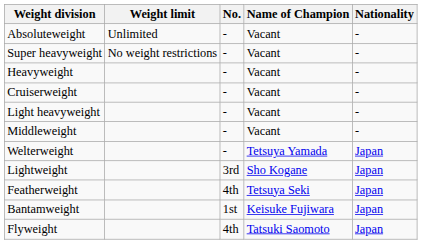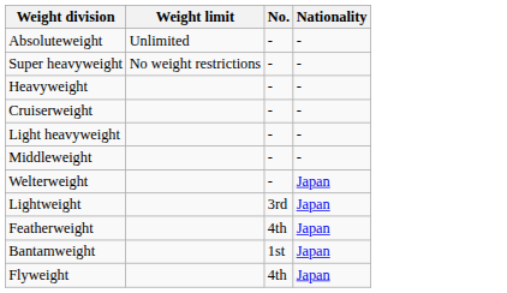 <table class="wikitable">
 <tr>
 <th>Weight division</th>
 <th>Weight limit</th>
 <th>No.</th>
-<th>Name of Champion</th>
 <th>Nationality</th>
 </tr>
 <tr>
 <td>Absoluteweight</td>
 <td>Unlimited</td>
 <td>-</td>
-<td>Vacant</td>
 <td>-</td>
 </tr>
 <tr>
 <td>Super heavyweight</td>
 <td>No weight restrictions</td>
 <td>-</td>
-<td>Vacant</td>
 <td>-</td>
 </tr>
 <tr>
 <td>Heavyweight</td>
 <td></td>
 <td>-</td>
-<td>Vacant</td>
 <td>-</td>
 </tr>
 <tr>
 <td>Cruiserweight</td>
 <td></td>
 <td>-</td>
-<td>Vacant</td>
 <td>-</td>
 </tr>
 <tr>
 <td>Light heavyweight</td>
 <td></td>
 <td>-</td>
-<td>Vacant</td>
 <td>-</td>
 </tr>
 <tr>
 <td>Middleweight</td>
 <td></td>
 <td>-</td>
-<td>Vacant</td>
 <td>-</td>
 </tr>
 <tr>
 <td>Welterweight</td>
 <td></td>
 <td>-</td>
-<td><a href='#'>Tetsuya Yamada</a></td>
 <td><a href='#'>Japan</a></td>
 </tr>
 <tr>
 <td>Lightweight</td>
 <td></td>
 <td>3rd</td>
-<td><a href='#'>Sho Kogane</a></td>
 <td><a href='#'>Japan</a></td>
 </tr>
 <tr>
 <td>Featherweight</td>
 <td></td>
 <td>4th</td>
-<td><a href='#'>Tetsuya Seki</a></td>
 <td><a href='#'>Japan</a></td>
 </tr>
 <tr>
 <td>Bantamweight</td>
 <td></td>
 <td>1st</td>
-<td><a href='#'>Keisuke Fujiwara</a></td>
 <td><a href='#'>Japan</a></td>
 </tr>
 <tr>
 <td>Flyweight</td>
 <td></td>
 <td>4th</td>
-<td><a href='#'>Tatsuki Saomoto</a></td>
 <td><a href='#'>Japan</a></td>
 </tr>
 </table>
